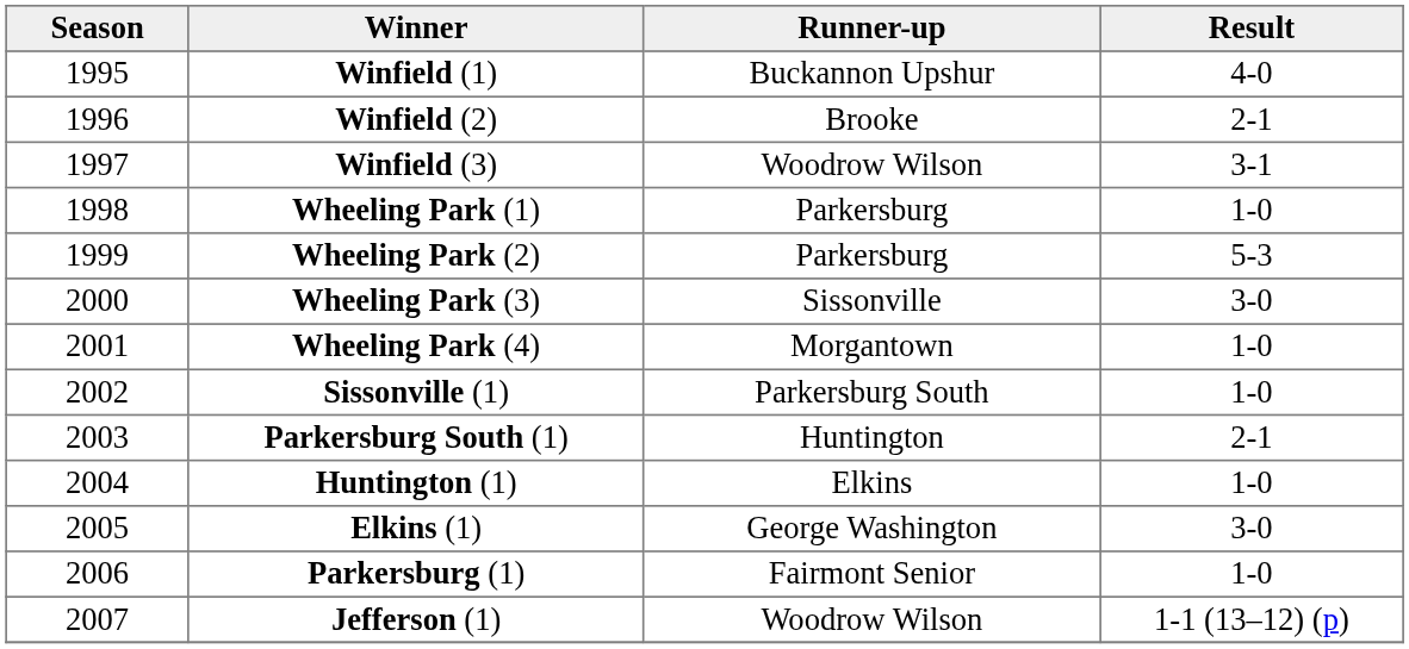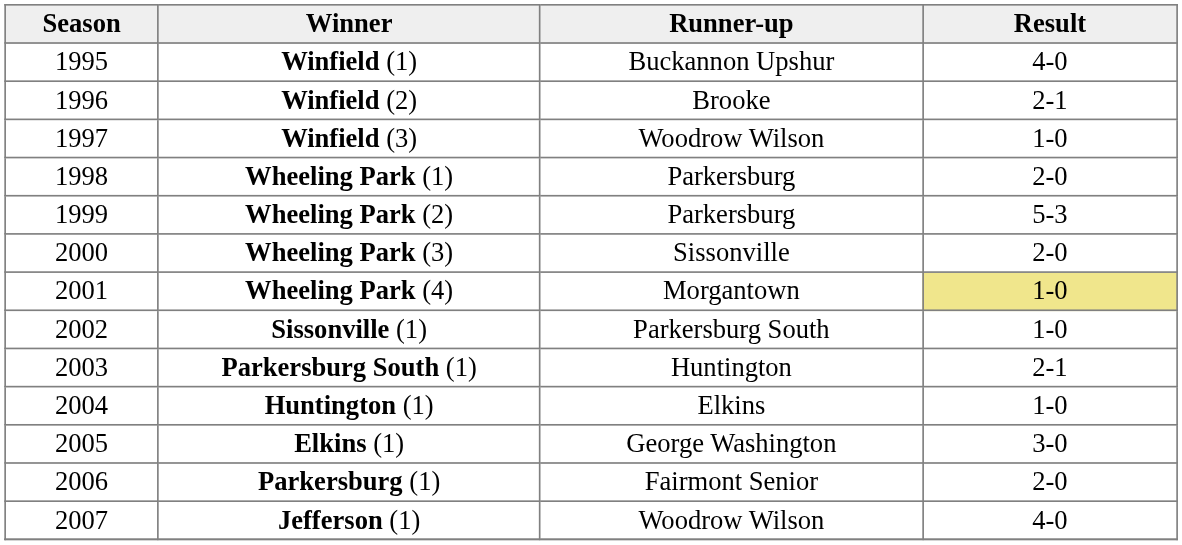 <table class="toccolours" border="1" cellpadding="2" style="border-collapse:collapse; text-align:center; width:80%; margin:2px; auto;">
 <tr style="background: #efefef;">
 <th style="width:12%;">Season</th>
 <th style="width:30%;">Winner</th>
 <th style="width:30%;">Runner-up</th>
 <th style="width:20%;">Result</th>
 </tr>
 <tr>
 <td>1995</td>
 <td><strong>Winfield</strong> (1)</td>
 <td>Buckannon Upshur</td>
 <td>4-0</td>
 </tr>
 <tr>
 <td>1996</td>
 <td><strong>Winfield</strong> (2)</td>
 <td>Brooke</td>
 <td>2-1</td>
 </tr>
 <tr>
 <td>1997</td>
 <td><strong>Winfield</strong> (3)</td>
 <td>Woodrow Wilson</td>
-<td>3-1</td>
+<td>1-0</td>
 </tr>
 <tr>
 <td>1998</td>
 <td><strong> Wheeling Park</strong> (1)</td>
 <td>Parkersburg</td>
-<td>1-0</td>
+<td>2-0</td>
 </tr>
 <tr>
 <td>1999</td>
 <td><strong> Wheeling Park</strong> (2)</td>
 <td>Parkersburg</td>
 <td>5-3</td>
 </tr>
 <tr>
 <td>2000</td>
 <td><strong> Wheeling Park</strong> (3)</td>
 <td>Sissonville</td>
-<td>3-0</td>
+<td>2-0</td>
 </tr>
 <tr>
 <td>2001</td>
 <td><strong>Wheeling Park</strong> (4)</td>
 <td>Morgantown</td>
-<td>1-0</td>
+<td style="background: khaki;">1-0</td>
 </tr>
 <tr>
 <td>2002</td>
 <td><strong>Sissonville</strong> (1)</td>
 <td>Parkersburg South</td>
 <td>1-0</td>
 </tr>
 <tr>
 <td>2003</td>
 <td><strong>Parkersburg South</strong> (1)</td>
 <td>Huntington</td>
 <td>2-1</td>
 </tr>
 <tr>
 <td>2004</td>
 <td><strong>Huntington</strong> (1)</td>
 <td>Elkins</td>
 <td>1-0</td>
 </tr>
 <tr>
 <td>2005</td>
 <td><strong>Elkins</strong> (1)</td>
 <td>George Washington</td>
 <td>3-0</td>
 </tr>
 <tr>
 <td>2006</td>
 <td><strong>Parkersburg</strong> (1)</td>
 <td>Fairmont Senior</td>
-<td>1-0</td>
+<td>2-0</td>
 </tr>
 <tr>
 <td>2007</td>
 <td><strong>Jefferson</strong> (1)</td>
 <td>Woodrow Wilson</td>
-<td>1-1 (13–12) (<a href='#'>p</a>)</td>
+<td>4-0</td>
 </tr>
 <tr>
 </tr>
 </table>
